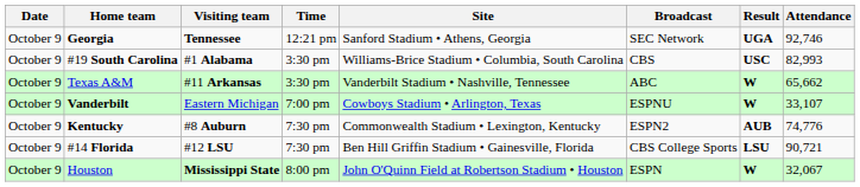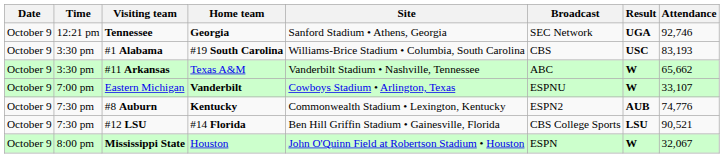 <table class="wikitable" style="font-size:95%;">
 <tr>
 <th>Date</th>
+<th>Time</th>
+<th>Visiting team</th>
 <th>Home team</th>
-<th>Visiting team</th>
-<th>Time</th>
 <th>Site</th>
 <th>Broadcast</th>
 <th>Result</th>
 <th>Attendance</th>
 </tr>
 <tr bgcolor=>
 <td>October 9</td>
+<td>12:21 pm</td>
+<td><strong>Tennessee</strong></td>
 <td><strong>Georgia</strong></td>
-<td><strong>Tennessee</strong></td>
-<td>12:21 pm</td>
 <td>Sanford Stadium • Athens, Georgia</td>
 <td>SEC Network</td>
 <td><strong>UGA</strong> </td>
 <td>92,746</td>
 </tr>
 <tr bgcolor=>
 <td>October 9</td>
+<td>3:30 pm</td>
+<td>#1 <strong>Alabama</strong></td>
 <td>#19 <strong>South Carolina</strong></td>
-<td>#1 <strong>Alabama</strong></td>
-<td>3:30 pm</td>
 <td>Williams-Brice Stadium • Columbia, South Carolina</td>
 <td>CBS</td>
 <td><strong>USC</strong> </td>
-<td>82,993</td>
+<td>83,193</td>
 </tr>
 <tr bgcolor=#ccffcc>
 <td>October 9</td>
+<td>3:30 pm</td>
+<td>#11 <strong>Arkansas</strong></td>
 <td><a href='#'>Texas A&M</a></td>
-<td>#11 <strong>Arkansas</strong></td>
-<td>3:30 pm</td>
 <td>Vanderbilt Stadium • Nashville, Tennessee</td>
 <td>ABC</td>
 <td><strong>W</strong> </td>
 <td>65,662</td>
 </tr>
 <tr bgcolor=#ccffcc>
 <td>October 9</td>
+<td>7:00 pm</td>
+<td><a href='#'>Eastern Michigan</a></td>
 <td><strong>Vanderbilt</strong></td>
-<td><a href='#'>Eastern Michigan</a></td>
-<td>7:00 pm</td>
 <td><a href='#'>Cowboys Stadium</a> • <a href='#'>Arlington, Texas</a></td>
 <td>ESPNU</td>
 <td><strong>W</strong> </td>
 <td>33,107</td>
 </tr>
 <tr bgcolor=>
 <td>October 9</td>
+<td>7:30 pm</td>
+<td>#8 <strong>Auburn</strong></td>
 <td><strong>Kentucky</strong></td>
-<td>#8 <strong>Auburn</strong></td>
-<td>7:30 pm</td>
 <td>Commonwealth Stadium • Lexington, Kentucky</td>
 <td>ESPN2</td>
 <td><strong>AUB</strong> </td>
 <td>74,776</td>
 </tr>
 <tr bgcolor=>
 <td>October 9</td>
+<td>7:30 pm</td>
+<td>#12 <strong>LSU</strong></td>
 <td>#14 <strong>Florida</strong></td>
-<td>#12 <strong>LSU</strong></td>
-<td>7:30 pm</td>
 <td>Ben Hill Griffin Stadium • Gainesville, Florida</td>
 <td>CBS College Sports</td>
 <td><strong>LSU</strong> </td>
-<td>90,721</td>
+<td>90,521</td>
 </tr>
 <tr bgcolor=#ccffcc>
 <td>October 9</td>
+<td>8:00 pm</td>
+<td><strong>Mississippi State</strong></td>
 <td><a href='#'>Houston</a></td>
-<td><strong>Mississippi State</strong></td>
-<td>8:00 pm</td>
 <td><a href='#'>John O'Quinn Field at Robertson Stadium</a> • <a href='#'>Houston</a></td>
 <td>ESPN</td>
 <td><strong>W</strong> </td>
 <td>32,067</td>
 </tr>
 </table>
